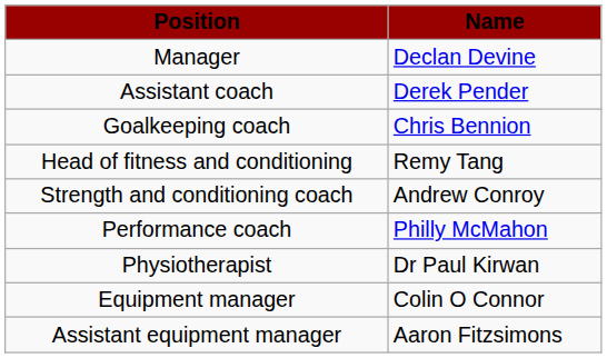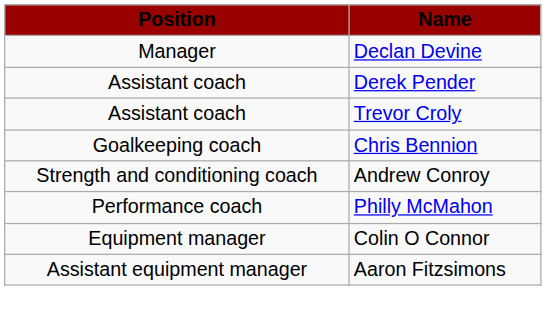 <table class="wikitable" style="text-align:center;width:70%;">
 <tr>
 <th style="background:#990000;color:#000000; text-align:center;">Position</th>
 <th style="background:#990000;color:#000000; text-align:center;">Name</th>
 </tr>
 <tr>
 <td>Manager</td>
 <td align=left> <a href='#'>Declan Devine</a></td>
 </tr>
 <tr>
 <td>Assistant coach</td>
 <td align=left> <a href='#'>Derek Pender</a></td>
 </tr>
 <tr>
+<td>Assistant coach</td>
+<td align=left> <a href='#'>Trevor Croly</a></td>
+</tr>
+<tr>
 <td>Goalkeeping coach</td>
 <td align=left> <a href='#'>Chris Bennion</a></td>
-</tr>
-<tr>
-<td>Head of fitness and conditioning</td>
-<td align=left> Remy Tang</td>
 </tr>
 <tr>
 <td>Strength and conditioning coach</td>
 <td align=left> Andrew Conroy</td>
 </tr>
 <tr>
 <td>Performance coach</td>
 <td align=left> <a href='#'>Philly McMahon</a></td>
 </tr>
 <tr>
-<td>Physiotherapist</td>
-<td align=left> Dr Paul Kirwan</td>
-</tr>
-<tr>
 <td>Equipment manager</td>
 <td align=left>  Colin O Connor</td>
 </tr>
 <tr>
 <td>Assistant equipment manager</td>
 <td align=left>  Aaron Fitzsimons</td>
 </tr>
 </table>
